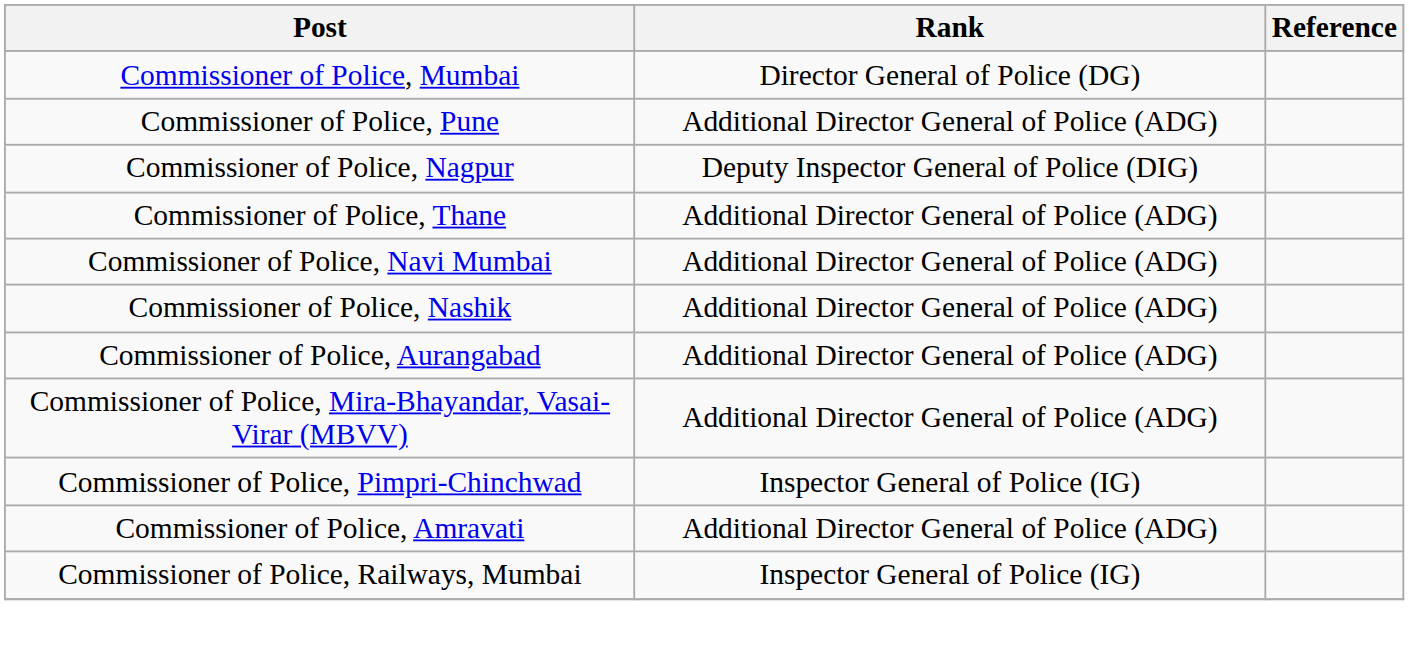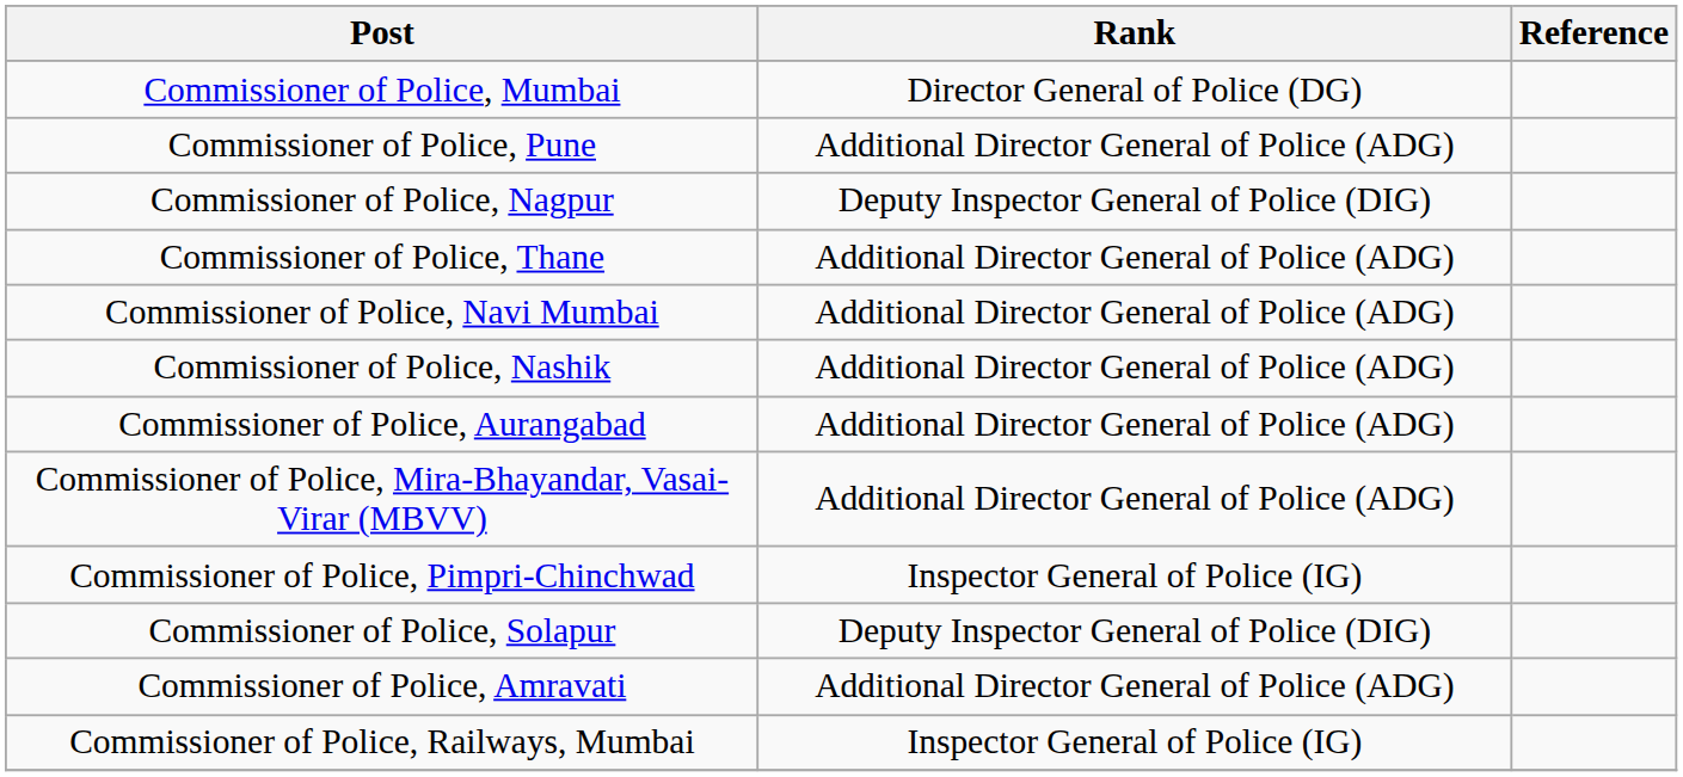 <table class="wikitable" style="text-align:center">
 <tr style="background:#cccccc">
 <th scope="col" style="width: 335px;">Post</th>
 <th scope="col" style="width: 335px;">Rank</th>
 <th scope="col" style="width: 30px;">Reference</th>
 </tr>
 <tr>
 <td><a href='#'>Commissioner of Police</a>, <a href='#'>Mumbai</a></td>
 <td>Director General of Police (DG)</td>
 <td></td>
 </tr>
 <tr>
 <td>Commissioner of Police, <a href='#'>Pune</a></td>
 <td>Additional Director General of Police (ADG)</td>
 <td></td>
 </tr>
 <tr>
 <td>Commissioner of Police, <a href='#'>Nagpur</a></td>
 <td>Deputy Inspector General of Police (DIG)</td>
 <td></td>
 </tr>
 <tr>
 <td>Commissioner of Police, <a href='#'>Thane</a></td>
 <td>Additional Director General of Police (ADG)</td>
 <td></td>
 </tr>
 <tr>
 <td>Commissioner of Police, <a href='#'>Navi Mumbai</a></td>
 <td>Additional Director General of Police (ADG)</td>
 <td></td>
 </tr>
 <tr>
 <td>Commissioner of Police, <a href='#'>Nashik</a></td>
 <td>Additional Director General of Police (ADG)</td>
 <td></td>
 </tr>
 <tr>
 <td>Commissioner of Police, <a href='#'>Aurangabad</a></td>
 <td>Additional Director General of Police (ADG)</td>
 <td></td>
 </tr>
 <tr>
 <td>Commissioner of Police, <a href='#'>Mira-Bhayandar, Vasai-Virar (MBVV)</a></td>
 <td>Additional Director General of Police (ADG)</td>
 <td></td>
 </tr>
 <tr>
 <td>Commissioner of Police, <a href='#'>Pimpri-Chinchwad</a></td>
 <td>Inspector General of Police (IG)</td>
 <td></td>
 </tr>
 <tr>
+<td>Commissioner of Police, <a href='#'>Solapur</a></td>
+<td>Deputy Inspector General of Police (DIG)</td>
+<td></td>
+</tr>
+<tr>
 <td>Commissioner of Police, <a href='#'>Amravati</a></td>
 <td>Additional Director General of Police (ADG)</td>
 <td></td>
 </tr>
 <tr>
 <td>Commissioner of Police, Railways, Mumbai</td>
 <td>Inspector General of Police (IG)</td>
 <td></td>
 </tr>
 <tr>
 </tr>
 </table>
